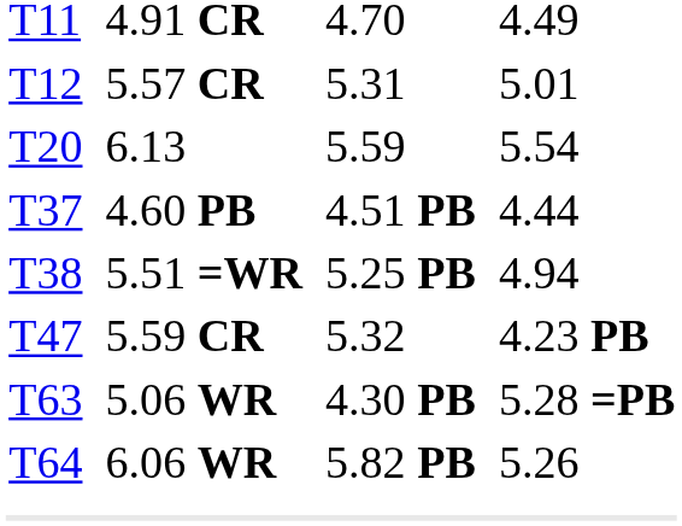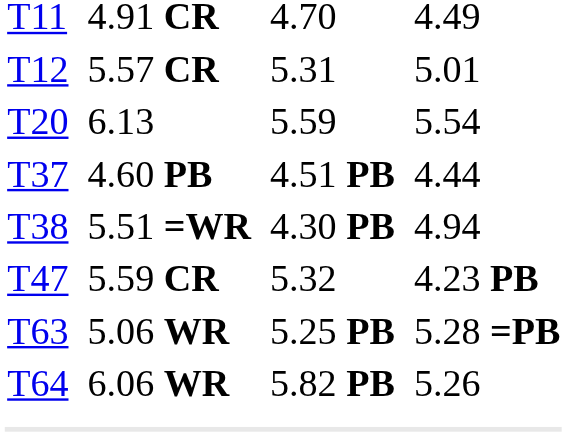 <table>
 <tr>
 <td><a href='#'>T11</a></td>
 <td></td>
 <td>4.91 <strong>CR</strong></td>
 <td></td>
 <td>4.70</td>
 <td></td>
 <td>4.49</td>
 </tr>
 <tr>
 <td><a href='#'>T12</a></td>
 <td></td>
 <td>5.57 <strong>CR</strong></td>
 <td></td>
 <td>5.31</td>
 <td></td>
 <td>5.01</td>
 </tr>
 <tr>
 <td><a href='#'>T20</a></td>
 <td></td>
 <td>6.13</td>
 <td></td>
 <td>5.59</td>
 <td></td>
 <td>5.54</td>
 </tr>
 <tr>
 <td><a href='#'>T37</a></td>
 <td></td>
 <td>4.60 <strong>PB</strong></td>
 <td></td>
 <td>4.51 <strong>PB</strong></td>
 <td></td>
 <td>4.44</td>
 </tr>
 <tr>
 <td><a href='#'>T38</a></td>
 <td></td>
 <td>5.51 <strong>=WR</strong></td>
 <td></td>
-<td>5.25 <strong>PB</strong></td>
+<td>4.30 <strong>PB</strong></td>
 <td></td>
 <td>4.94</td>
 </tr>
 <tr>
 <td><a href='#'>T47</a></td>
 <td></td>
 <td>5.59 <strong>CR</strong></td>
 <td></td>
 <td>5.32</td>
 <td></td>
 <td>4.23 <strong>PB</strong></td>
 </tr>
 <tr>
 <td><a href='#'>T63</a></td>
 <td></td>
 <td>5.06 <strong>WR</strong></td>
 <td></td>
-<td>4.30 <strong>PB</strong></td>
+<td>5.25 <strong>PB</strong></td>
 <td></td>
 <td>5.28 <strong>=PB</strong></td>
 </tr>
 <tr>
 <td><a href='#'>T64</a></td>
 <td></td>
 <td>6.06 <strong>WR</strong></td>
 <td></td>
 <td>5.82 <strong>PB</strong></td>
 <td></td>
 <td>5.26</td>
 </tr>
 <tr>
 <td colspan=7></td>
 </tr>
 <tr>
 </tr>
 <tr bgcolor= e8e8e8>
 <td colspan=7></td>
 </tr>
 </table>
